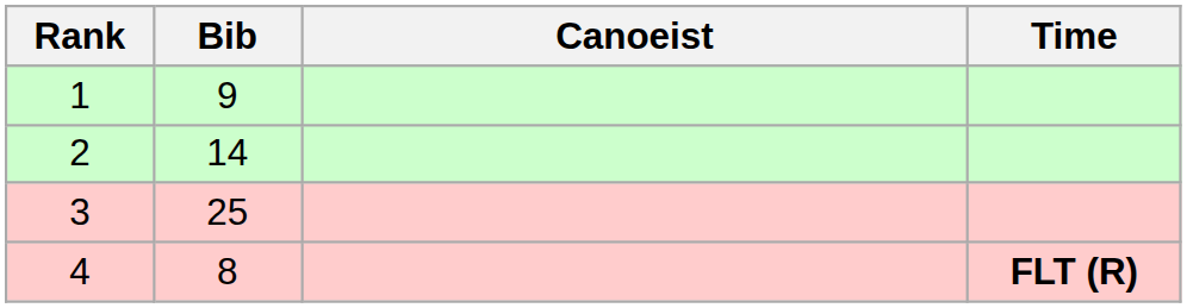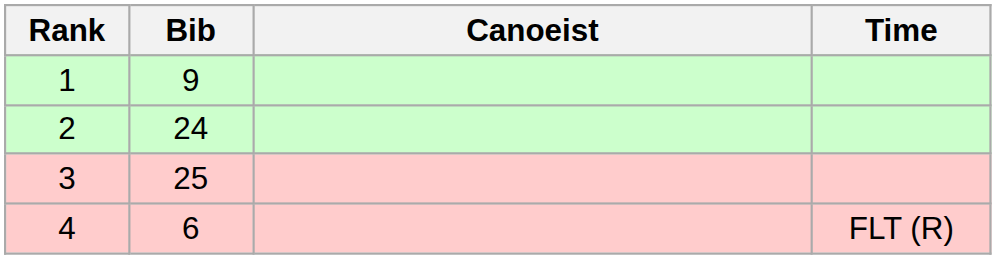 <table class="wikitable" style="font-size:90%; text-align:center">
 <tr>
 <th width="50">Rank</th>
 <th width="50">Bib</th>
 <th width="250">Canoeist</th>
 <th width="75">Time</th>
 </tr>
 <tr bgcolor="#CCFFCC">
 <td>1</td>
 <td>9</td>
 <td align="left"></td>
 <td></td>
 </tr>
 <tr bgcolor="#CCFFCC">
 <td>2</td>
-<td>14</td>
+<td>24</td>
 <td align="left"></td>
 <td></td>
 </tr>
 <tr bgcolor="#FFCCCC">
 <td>3</td>
 <td>25</td>
 <td align="left"></td>
 <td></td>
 </tr>
 <tr bgcolor="#FFCCCC">
 <td>4</td>
-<td>8</td>
+<td>6</td>
 <td align="left"></td>
-<td><strong>FLT (R)</strong></td>
+<td>FLT (R)</td>
 </tr>
 </table>
